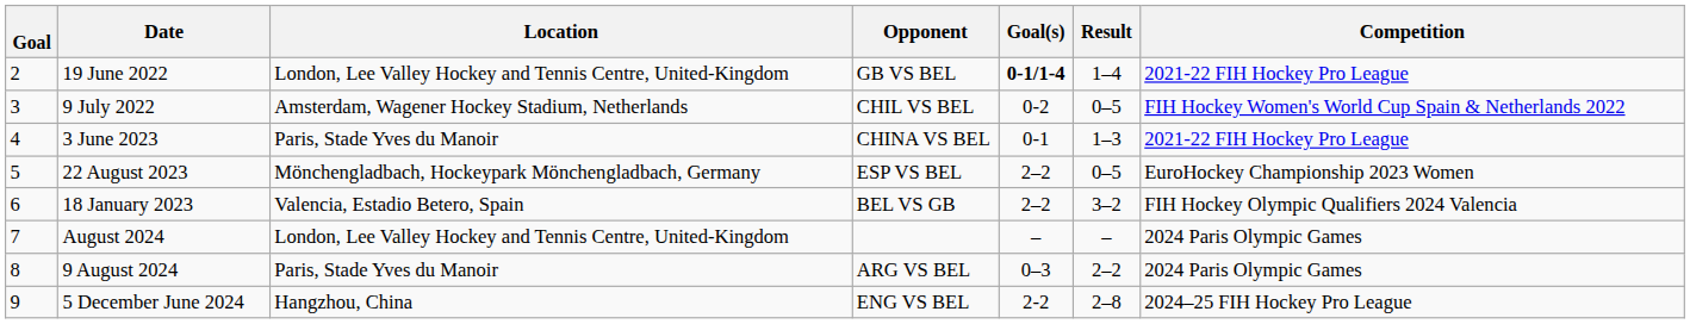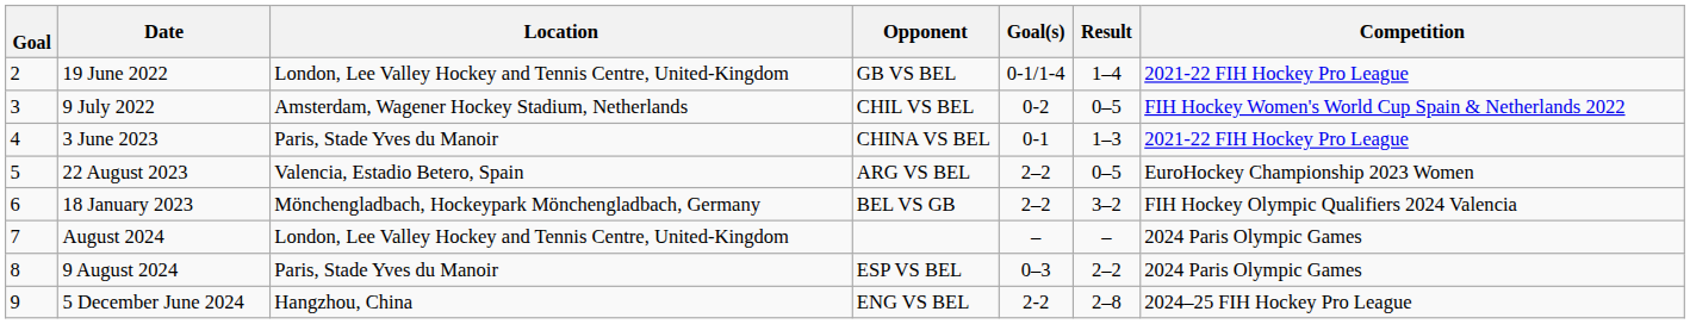 <table class="wikitable sortable" style="font-size:90%" width=97%>
 <tr>
 <th style="font-size:95%;" data-sort-type=number><br>Goal</th>
 <th align=center>Date</th>
 <th>Location</th>
 <th width=100>Opponent</th>
 <th data-sort-type="number" style="font-size:95%">Goal(s)</th>
 <th data-sort-type="number" style="font-size:95%">Result</th>
 <th>Competition</th>
 </tr>
 <tr>
 <td>2</td>
 <td>19 June 2022</td>
 <td>London, Lee Valley Hockey and Tennis Centre, United-Kingdom</td>
 <td>GB VS BEL</td>
-<td align="center"><strong>0-1/1-4</strong></td>
+<td align="center">0-1/1-4</td>
 <td align="center">1–4</td>
 <td><a href='#'>2021-22 FIH Hockey Pro League</a></td>
 </tr>
 <tr>
 <td>3</td>
 <td>9 July 2022</td>
 <td>Amsterdam, Wagener Hockey Stadium, Netherlands</td>
 <td>CHIL VS BEL</td>
 <td align="center">0-2</td>
 <td align="center">0–5</td>
 <td><a href='#'>FIH Hockey Women's World Cup Spain & Netherlands 2022</a></td>
 </tr>
 <tr>
 <td>4</td>
 <td>3 June 2023</td>
 <td>Paris, Stade Yves du Manoir</td>
 <td>CHINA VS BEL</td>
 <td align="center">0-1</td>
 <td align="center">1–3</td>
 <td><a href='#'>2021-22 FIH Hockey Pro League</a></td>
 </tr>
 <tr>
 <td>5</td>
 <td>22 August 2023</td>
-<td>Mönchengladbach, Hockeypark Mönchengladbach, Germany</td>
-<td>ESP VS BEL</td>
+<td>Valencia, Estadio Betero, Spain</td>
+<td>ARG VS BEL</td>
 <td align="center">2–2</td>
 <td align="center">0–5</td>
 <td>EuroHockey Championship 2023 Women</td>
 </tr>
 <tr>
 <td>6</td>
 <td>18 January 2023</td>
-<td>Valencia, Estadio Betero, Spain</td>
+<td>Mönchengladbach, Hockeypark Mönchengladbach, Germany</td>
 <td>BEL VS GB</td>
 <td align="center">2–2</td>
 <td align="center">3–2</td>
 <td>FIH Hockey Olympic Qualifiers 2024 Valencia</td>
 </tr>
 <tr>
 <td>7</td>
 <td>August 2024</td>
 <td>London, Lee Valley Hockey and Tennis Centre, United-Kingdom</td>
 <td></td>
 <td align="center">–</td>
 <td align="center">–</td>
 <td>2024 Paris Olympic Games</td>
 </tr>
 <tr>
 <td>8</td>
 <td>9 August 2024</td>
 <td>Paris, Stade Yves du Manoir</td>
-<td>ARG VS BEL</td>
+<td>ESP VS BEL</td>
 <td align="center">0–3</td>
 <td align="center">2–2</td>
 <td>2024 Paris Olympic Games</td>
 </tr>
 <tr>
 <td>9</td>
 <td>5 December June 2024</td>
 <td>Hangzhou, China</td>
 <td>ENG VS BEL</td>
 <td align="center">2-2</td>
 <td align="center">2–8</td>
 <td>2024–25 FIH Hockey Pro League</td>
 </tr>
 </table>
